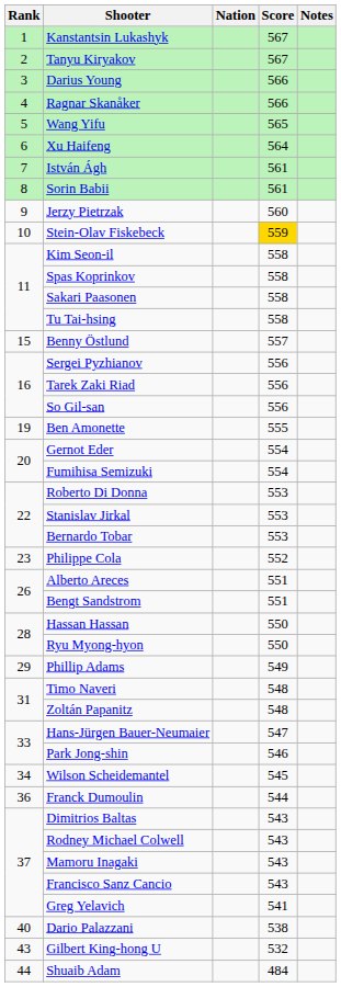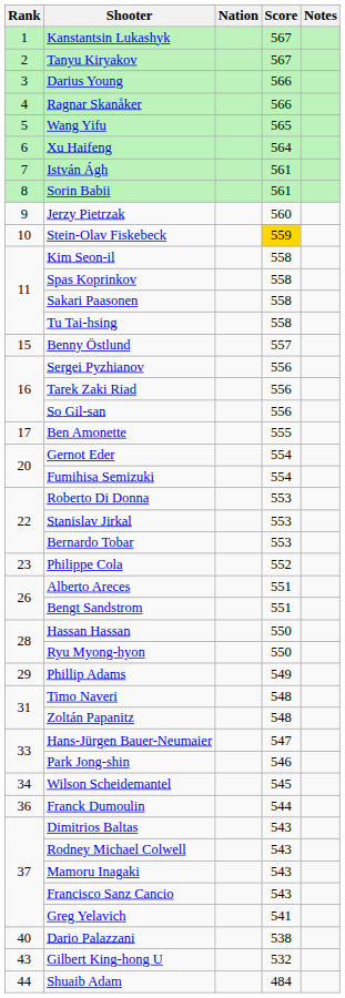 <table class="wikitable sortable" style="text-align: center">
 <tr>
 <th>Rank</th>
 <th>Shooter</th>
 <th>Nation</th>
 <th>Score</th>
 <th>Notes</th>
 </tr>
 <tr bgcolor=#bbf3bb>
 <td>1</td>
 <td align=left><a href='#'>Kanstantsin Lukashyk</a></td>
 <td align=left></td>
 <td>567</td>
 <td></td>
 </tr>
 <tr bgcolor=#bbf3bb>
 <td>2</td>
 <td align=left><a href='#'>Tanyu Kiryakov</a></td>
 <td align=left></td>
 <td>567</td>
 <td></td>
 </tr>
 <tr bgcolor=#bbf3bb>
 <td>3</td>
 <td align=left><a href='#'>Darius Young</a></td>
 <td align=left></td>
 <td>566</td>
 <td></td>
 </tr>
 <tr bgcolor=#bbf3bb>
 <td>4</td>
 <td align=left><a href='#'>Ragnar Skanåker</a></td>
 <td align=left></td>
 <td>566</td>
 <td></td>
 </tr>
 <tr bgcolor=#bbf3bb>
 <td>5</td>
 <td align=left><a href='#'>Wang Yifu</a></td>
 <td align=left></td>
 <td>565</td>
 <td></td>
 </tr>
 <tr bgcolor=#bbf3bb>
 <td>6</td>
 <td align=left><a href='#'>Xu Haifeng</a></td>
 <td align=left></td>
 <td>564</td>
 <td></td>
 </tr>
 <tr bgcolor=#bbf3bb>
 <td>7</td>
 <td align=left><a href='#'>István Ágh</a></td>
 <td align=left></td>
 <td>561</td>
 <td></td>
 </tr>
 <tr bgcolor=#bbf3bb>
 <td>8</td>
 <td align=left><a href='#'>Sorin Babii</a></td>
 <td align=left></td>
 <td>561</td>
 <td></td>
 </tr>
 <tr>
 <td>9</td>
 <td align=left><a href='#'>Jerzy Pietrzak</a></td>
 <td align=left></td>
 <td>560</td>
 <td></td>
 </tr>
 <tr>
 <td>10</td>
 <td align=left><a href='#'>Stein-Olav Fiskebeck</a></td>
 <td align=left></td>
 <td style="background: gold;">559</td>
 <td></td>
 </tr>
 <tr>
 <td rowspan=4>11</td>
 <td align=left><a href='#'>Kim Seon-il</a></td>
 <td align=left></td>
 <td>558</td>
 <td></td>
 </tr>
 <tr>
 <td align=left><a href='#'>Spas Koprinkov</a></td>
 <td align=left></td>
 <td>558</td>
 <td></td>
 </tr>
 <tr>
 <td align=left><a href='#'>Sakari Paasonen</a></td>
 <td align=left></td>
 <td>558</td>
 <td></td>
 </tr>
 <tr>
 <td align=left><a href='#'>Tu Tai-hsing</a></td>
 <td align=left></td>
 <td>558</td>
 <td></td>
 </tr>
 <tr>
 <td>15</td>
 <td align=left><a href='#'>Benny Östlund</a></td>
 <td align=left></td>
 <td>557</td>
 <td></td>
 </tr>
 <tr>
 <td rowspan=3>16</td>
 <td align=left><a href='#'>Sergei Pyzhianov</a></td>
 <td align=left></td>
 <td>556</td>
 <td></td>
 </tr>
 <tr>
 <td align=left><a href='#'>Tarek Zaki Riad</a></td>
 <td align=left></td>
 <td>556</td>
 <td></td>
 </tr>
 <tr>
 <td align=left><a href='#'>So Gil-san</a></td>
 <td align=left></td>
 <td>556</td>
 <td></td>
 </tr>
 <tr>
-<td>19</td>
+<td>17</td>
 <td align=left><a href='#'>Ben Amonette</a></td>
 <td align=left></td>
 <td>555</td>
 <td></td>
 </tr>
 <tr>
 <td rowspan=2>20</td>
 <td align=left><a href='#'>Gernot Eder</a></td>
 <td align=left></td>
 <td>554</td>
 <td></td>
 </tr>
 <tr>
 <td align=left><a href='#'>Fumihisa Semizuki</a></td>
 <td align=left></td>
 <td>554</td>
 <td></td>
 </tr>
 <tr>
 <td rowspan=3>22</td>
 <td align=left><a href='#'>Roberto Di Donna</a></td>
 <td align=left></td>
 <td>553</td>
 <td></td>
 </tr>
 <tr>
 <td align=left><a href='#'>Stanislav Jirkal</a></td>
 <td align=left></td>
 <td>553</td>
 <td></td>
 </tr>
 <tr>
 <td align=left><a href='#'>Bernardo Tobar</a></td>
 <td align=left></td>
 <td>553</td>
 <td></td>
 </tr>
 <tr>
 <td>23</td>
 <td align=left><a href='#'>Philippe Cola</a></td>
 <td align=left></td>
 <td>552</td>
 <td></td>
 </tr>
 <tr>
 <td rowspan=2>26</td>
 <td align=left><a href='#'>Alberto Areces</a></td>
 <td align=left></td>
 <td>551</td>
 <td></td>
 </tr>
 <tr>
 <td align=left><a href='#'>Bengt Sandstrom</a></td>
 <td align=left></td>
 <td>551</td>
 <td></td>
 </tr>
 <tr>
 <td rowspan=2>28</td>
 <td align=left><a href='#'>Hassan Hassan</a></td>
 <td align=left></td>
 <td>550</td>
 <td></td>
 </tr>
 <tr>
 <td align=left><a href='#'>Ryu Myong-hyon</a></td>
 <td align=left></td>
 <td>550</td>
 <td></td>
 </tr>
 <tr>
 <td>29</td>
 <td align=left><a href='#'>Phillip Adams</a></td>
 <td align=left></td>
 <td>549</td>
 <td></td>
 </tr>
 <tr>
 <td rowspan=2>31</td>
 <td align=left><a href='#'>Timo Naveri</a></td>
 <td align=left></td>
 <td>548</td>
 <td></td>
 </tr>
 <tr>
 <td align=left><a href='#'>Zoltán Papanitz</a></td>
 <td align=left></td>
 <td>548</td>
 <td></td>
 </tr>
 <tr>
 <td rowspan=2>33</td>
 <td align=left><a href='#'>Hans-Jürgen Bauer-Neumaier</a></td>
 <td align=left></td>
 <td>547</td>
 <td></td>
 </tr>
 <tr>
 <td align=left><a href='#'>Park Jong-shin</a></td>
 <td align=left></td>
 <td>546</td>
 <td></td>
 </tr>
 <tr>
 <td>34</td>
 <td align=left><a href='#'>Wilson Scheidemantel</a></td>
 <td align=left></td>
 <td>545</td>
 <td></td>
 </tr>
 <tr>
 <td>36</td>
 <td align=left><a href='#'>Franck Dumoulin</a></td>
 <td align=left></td>
 <td>544</td>
 <td></td>
 </tr>
 <tr>
 <td rowspan=5>37</td>
 <td align=left><a href='#'>Dimitrios Baltas</a></td>
 <td align=left></td>
 <td>543</td>
 <td></td>
 </tr>
 <tr>
 <td align=left><a href='#'>Rodney Michael Colwell</a></td>
 <td align=left></td>
 <td>543</td>
 <td></td>
 </tr>
 <tr>
 <td align=left><a href='#'>Mamoru Inagaki</a></td>
 <td align=left></td>
 <td>543</td>
 <td></td>
 </tr>
 <tr>
 <td align=left><a href='#'>Francisco Sanz Cancio</a></td>
 <td align=left></td>
 <td>543</td>
 <td></td>
 </tr>
 <tr>
 <td align=left><a href='#'>Greg Yelavich</a></td>
 <td align=left></td>
 <td>541</td>
 <td></td>
 </tr>
 <tr>
 <td>40</td>
 <td align=left><a href='#'>Dario Palazzani</a></td>
 <td align=left></td>
 <td>538</td>
 <td></td>
 </tr>
 <tr>
 <td>43</td>
 <td align=left><a href='#'>Gilbert King-hong U</a></td>
 <td align=left></td>
 <td>532</td>
 <td></td>
 </tr>
 <tr>
 <td>44</td>
 <td align=left><a href='#'>Shuaib Adam</a></td>
 <td align=left></td>
 <td>484</td>
 <td></td>
 </tr>
 </table>
